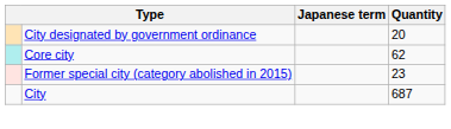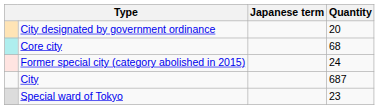 <table class=wikitable>
 <tr>
 <th colspan=2>Type</th>
 <th>Japanese term</th>
 <th>Quantity</th>
 </tr>
 <tr>
 <td style="background-color:Moccasin">   </td>
 <td><a href='#'>City designated by government ordinance</a></td>
 <td></td>
 <td>20</td>
 </tr>
 <tr>
 <td style="background-color:PaleTurquoise">   </td>
 <td><a href='#'>Core city</a></td>
 <td></td>
-<td>62</td>
+<td>68</td>
 </tr>
 <tr>
 <td style="background-color:MistyRose">   </td>
 <td><a href='#'>Former special city (category abolished in 2015)</a></td>
 <td></td>
-<td>23</td>
+<td>24</td>
 </tr>
 <tr>
 <td>   </td>
 <td><a href='#'>City</a></td>
 <td></td>
 <td>687</td>
 </tr>
+<tr>
+<td style="background-color:Gainsboro">   </td>
+<td><a href='#'>Special ward of Tokyo</a></td>
+<td></td>
+<td>23</td>
+</tr>
 </table>
